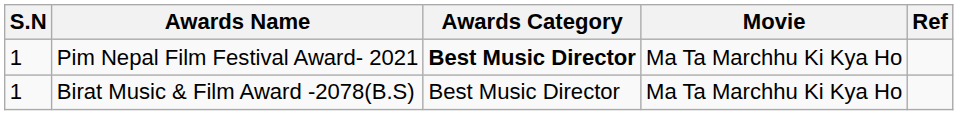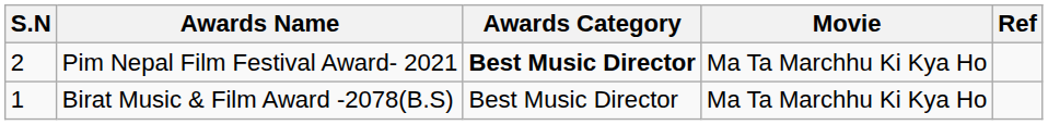 <table class="wikitable">
 <tr>
 <th>S.N</th>
 <th>Awards Name</th>
 <th>Awards Category</th>
 <th>Movie</th>
 <th>Ref</th>
 </tr>
 <tr>
-<td>1</td>
+<td>2</td>
 <td>Pim Nepal Film Festival Award- 2021</td>
 <td><strong>Best Music Director</strong></td>
 <td>Ma Ta Marchhu Ki Kya Ho</td>
 <td></td>
 </tr>
 <tr>
 <td>1</td>
 <td>Birat Music & Film Award -2078(B.S)</td>
 <td>Best Music Director</td>
 <td>Ma Ta Marchhu Ki Kya Ho</td>
 <td></td>
 </tr>
 </table>
